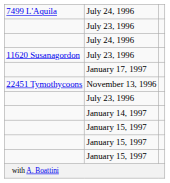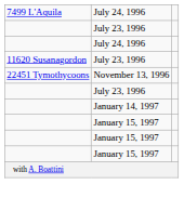 <table class="wikitable floatright" style="font-size: 0.9em;">
 <tr>
 <td><a href='#'>7499 L'Aquila</a></td>
 <td>July 24, 1996</td>
 <td> </td>
 </tr>
 <tr>
 <td></td>
 <td>July 23, 1996</td>
 <td> </td>
 </tr>
 <tr>
 <td></td>
 <td>July 24, 1996</td>
 <td> </td>
 </tr>
 <tr>
 <td><a href='#'>11620 Susanagordon</a></td>
 <td>July 23, 1996</td>
-<td> </td>
-</tr>
-<tr>
-<td></td>
-<td>January 17, 1997</td>
 <td> </td>
 </tr>
 <tr>
 <td><a href='#'>22451 Tymothycoons</a></td>
 <td>November 13, 1996</td>
 <td> </td>
 </tr>
 <tr>
 <td></td>
 <td>July 23, 1996</td>
 <td> </td>
 </tr>
 <tr>
 <td></td>
 <td>January 14, 1997</td>
 <td> </td>
 </tr>
 <tr>
 <td></td>
 <td>January 15, 1997</td>
 <td> </td>
 </tr>
 <tr>
 <td></td>
 <td>January 15, 1997</td>
 <td> </td>
 </tr>
 <tr>
 <td></td>
 <td>January 15, 1997</td>
 <td> </td>
 </tr>
 <tr>
 <th colspan=3 style="font-size: smaller; font-weight: normal; text-align: left; padding: 4px 12px;"> with <a href='#'>A. Boattini</a></th>
 </tr>
 </table>
